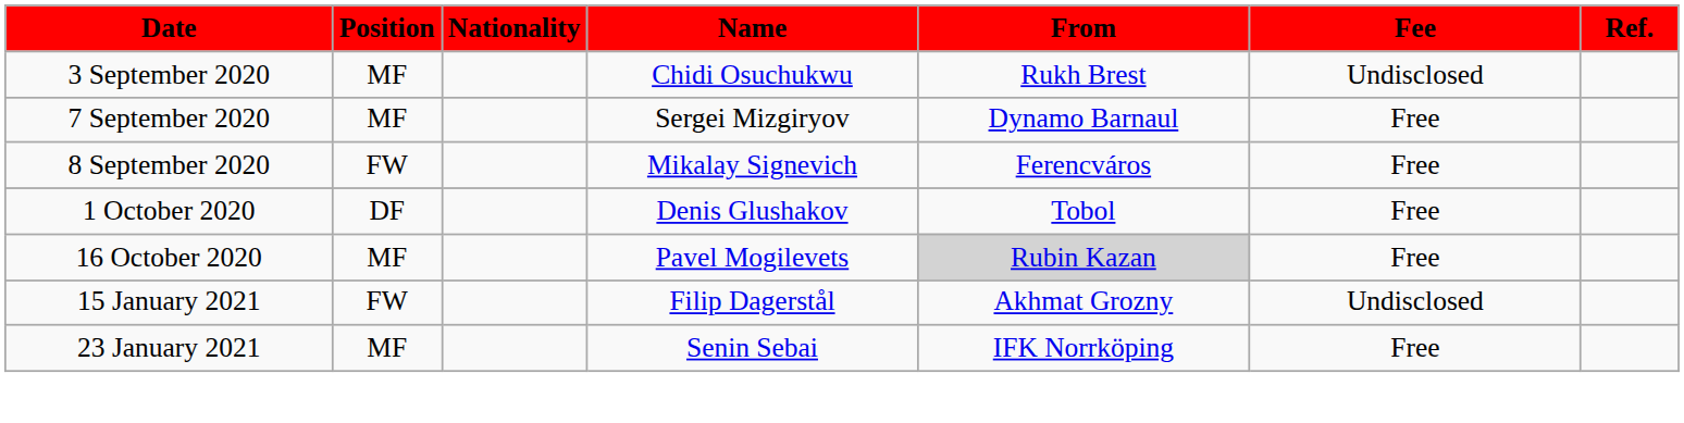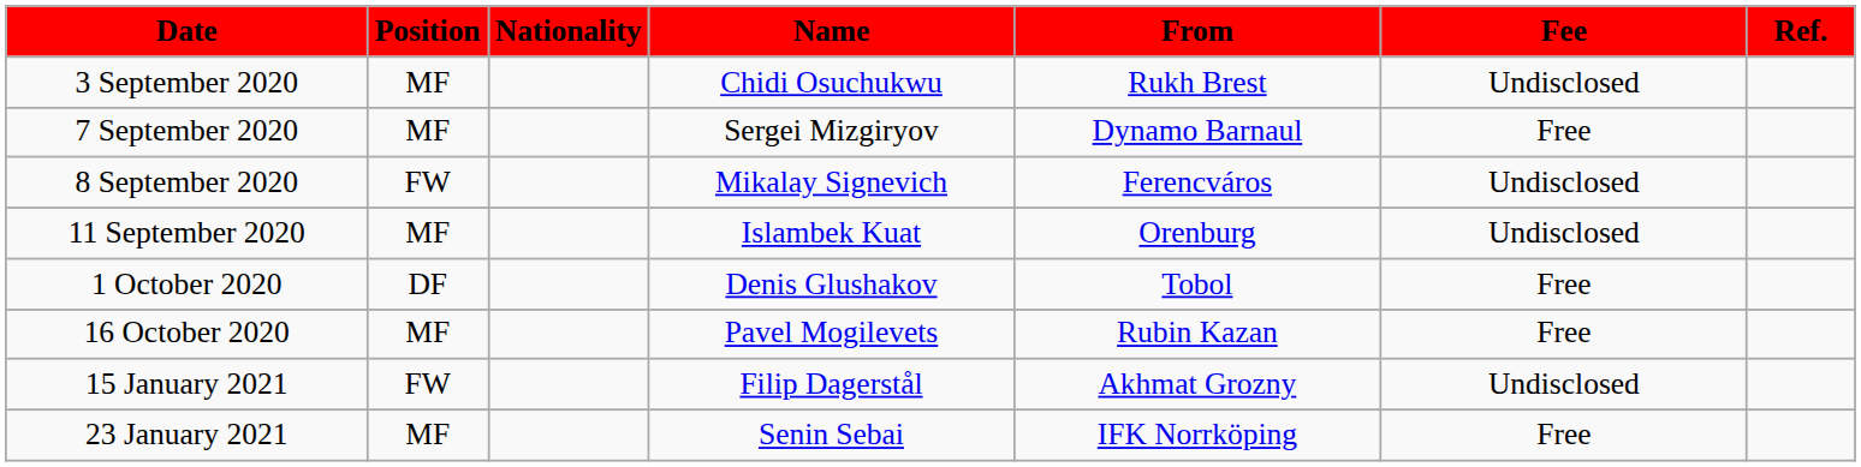 <table class="wikitable"  style="text-align:center; font-size:90%; ">
 <tr>
 <th style="background:#ff0000; color:black; width:200px;">Date</th>
 <th style="background:#ff0000; color:black; width:50px;">Position</th>
 <th style="background:#ff0000; color:black; width:50px;">Nationality</th>
 <th style="background:#ff0000; color:black; width:200px;">Name</th>
 <th style="background:#ff0000; color:black; width:200px;">From</th>
 <th style="background:#ff0000; color:black; width:200px;">Fee</th>
 <th style="background:#ff0000; color:black; width:50px;">Ref.</th>
 </tr>
 <tr>
 <td>3 September 2020</td>
 <td>MF</td>
 <td></td>
 <td><a href='#'>Chidi Osuchukwu</a></td>
 <td><a href='#'>Rukh Brest</a></td>
 <td>Undisclosed</td>
 <td></td>
 </tr>
 <tr>
 <td>7 September 2020</td>
 <td>MF</td>
 <td></td>
 <td>Sergei Mizgiryov</td>
 <td><a href='#'>Dynamo Barnaul</a></td>
 <td>Free</td>
 <td></td>
 </tr>
 <tr>
 <td>8 September 2020</td>
 <td>FW</td>
 <td></td>
 <td><a href='#'>Mikalay Signevich</a></td>
 <td><a href='#'>Ferencváros</a></td>
-<td>Free</td>
+<td>Undisclosed</td>
+<td></td>
+</tr>
+<tr>
+<td>11 September 2020</td>
+<td>MF</td>
+<td></td>
+<td><a href='#'>Islambek Kuat</a></td>
+<td><a href='#'>Orenburg</a></td>
+<td>Undisclosed</td>
 <td></td>
 </tr>
 <tr>
 <td>1 October 2020</td>
 <td>DF</td>
 <td></td>
 <td><a href='#'>Denis Glushakov</a></td>
 <td><a href='#'>Tobol</a></td>
 <td>Free</td>
 <td></td>
 </tr>
 <tr>
 <td>16 October 2020</td>
 <td>MF</td>
 <td></td>
 <td><a href='#'>Pavel Mogilevets</a></td>
-<td style="background: lightgrey;"><a href='#'>Rubin Kazan</a></td>
+<td><a href='#'>Rubin Kazan</a></td>
 <td>Free</td>
 <td></td>
 </tr>
 <tr>
 <td>15 January 2021</td>
 <td>FW</td>
 <td></td>
 <td><a href='#'>Filip Dagerstål</a></td>
 <td><a href='#'>Akhmat Grozny</a></td>
 <td>Undisclosed</td>
 <td></td>
 </tr>
 <tr>
 <td>23 January 2021</td>
 <td>MF</td>
 <td></td>
 <td><a href='#'>Senin Sebai</a></td>
 <td><a href='#'>IFK Norrköping</a></td>
 <td>Free</td>
 <td></td>
 </tr>
 </table>
